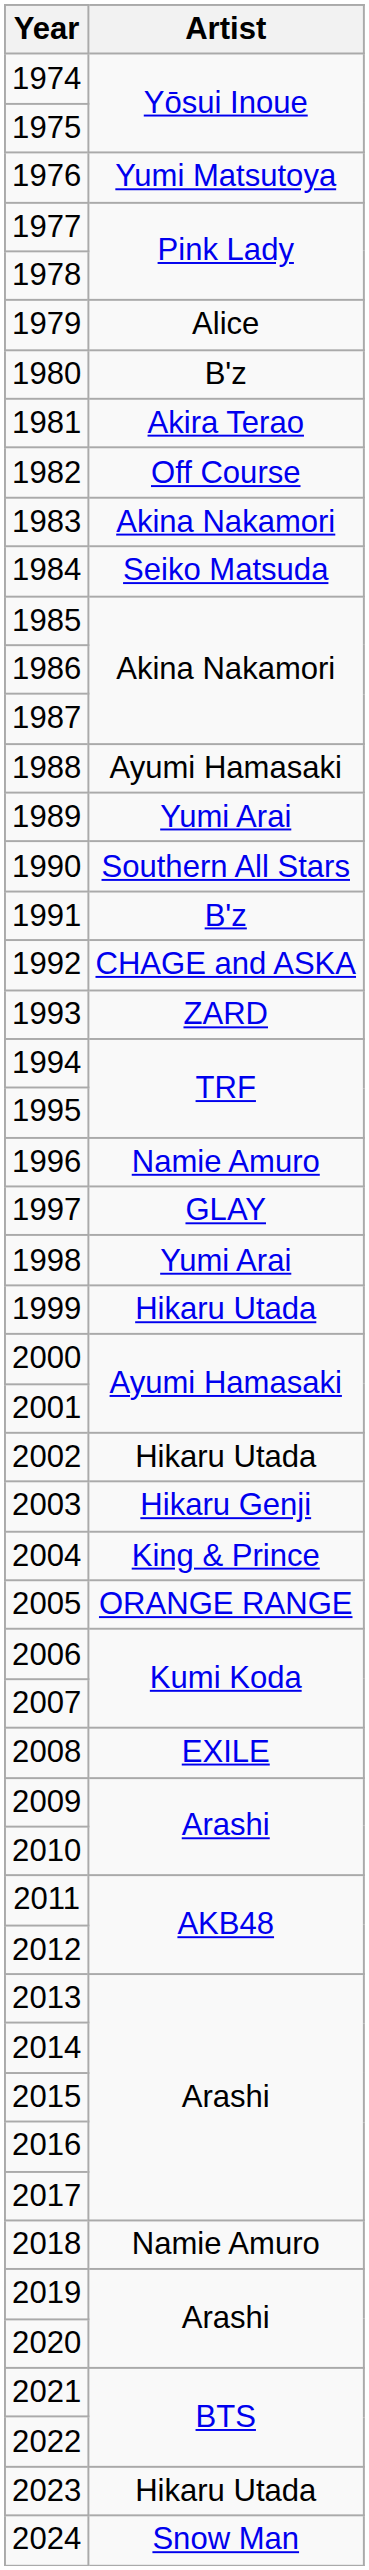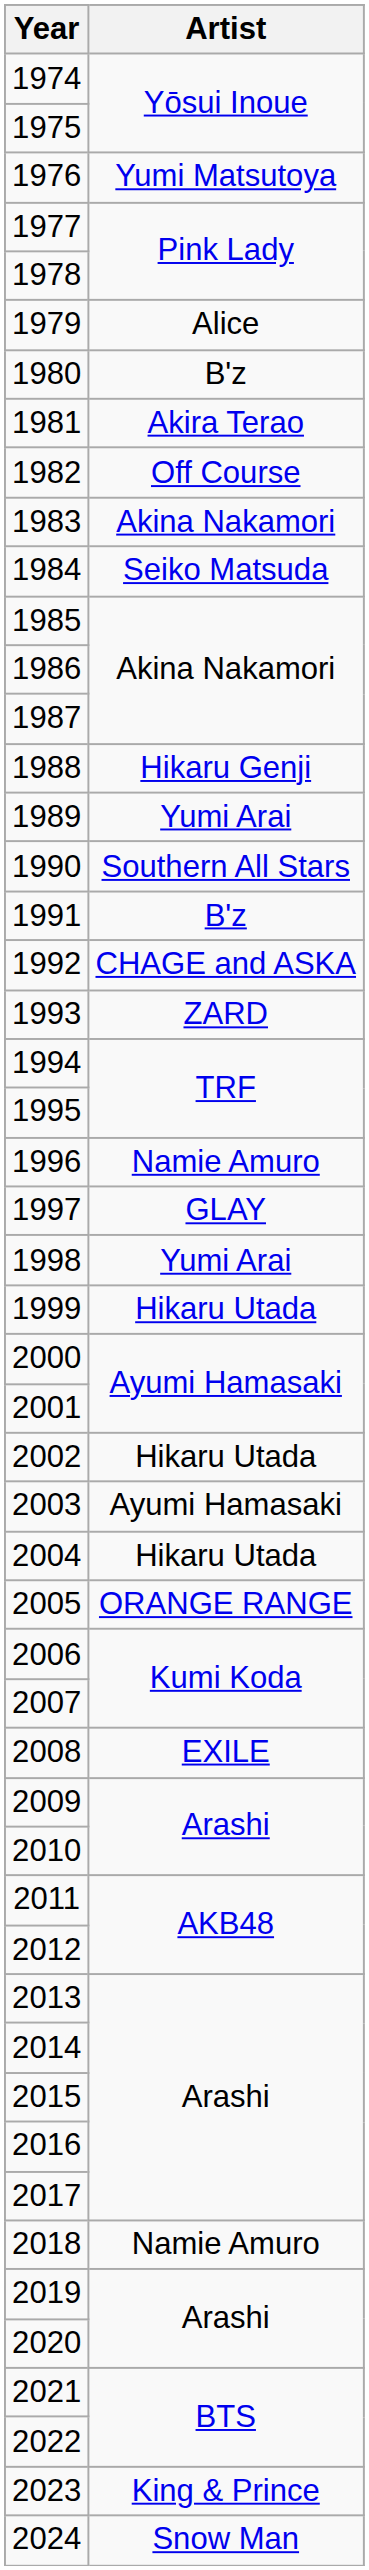 <table class="wikitable" style="text-align: center;">
 <tr>
 <th scope="col">Year</th>
 <th scope="col">Artist</th>
 </tr>
 <tr>
 <td>1974</td>
 <td rowspan="2"><a href='#'>Yōsui Inoue</a></td>
 </tr>
 <tr>
 <td>1975</td>
 </tr>
 <tr>
 <td>1976</td>
 <td><a href='#'>Yumi Matsutoya</a></td>
 </tr>
 <tr>
 <td>1977</td>
 <td rowspan="2"><a href='#'>Pink Lady</a></td>
 </tr>
 <tr>
 <td>1978</td>
 </tr>
 <tr>
 <td>1979</td>
 <td>Alice</td>
 </tr>
 <tr>
 <td>1980</td>
 <td>B'z</td>
 </tr>
 <tr>
 <td>1981</td>
 <td><a href='#'>Akira Terao</a></td>
 </tr>
 <tr>
 <td>1982</td>
 <td><a href='#'>Off Course</a></td>
 </tr>
 <tr>
 <td>1983</td>
 <td><a href='#'>Akina Nakamori</a></td>
 </tr>
 <tr>
 <td>1984</td>
 <td><a href='#'>Seiko Matsuda</a></td>
 </tr>
 <tr>
 <td>1985</td>
 <td rowspan="3">Akina Nakamori</td>
 </tr>
 <tr>
 <td>1986</td>
 </tr>
 <tr>
 <td>1987</td>
 </tr>
 <tr>
 <td>1988</td>
-<td>Ayumi Hamasaki</td>
+<td><a href='#'>Hikaru Genji</a></td>
 </tr>
 <tr>
 <td>1989</td>
 <td><a href='#'>Yumi Arai</a></td>
 </tr>
 <tr>
 <td>1990</td>
 <td><a href='#'>Southern All Stars</a></td>
 </tr>
 <tr>
 <td>1991</td>
 <td><a href='#'>B'z</a></td>
 </tr>
 <tr>
 <td>1992</td>
 <td><a href='#'>CHAGE and ASKA</a></td>
 </tr>
 <tr>
 <td>1993</td>
 <td><a href='#'>ZARD</a></td>
 </tr>
 <tr>
 <td>1994</td>
 <td rowspan="2"><a href='#'>TRF</a></td>
 </tr>
 <tr>
 <td>1995</td>
 </tr>
 <tr>
 <td>1996</td>
 <td><a href='#'>Namie Amuro</a></td>
 </tr>
 <tr>
 <td>1997</td>
 <td><a href='#'>GLAY</a></td>
 </tr>
 <tr>
 <td>1998</td>
 <td><a href='#'>Yumi Arai</a></td>
 </tr>
 <tr>
 <td>1999</td>
 <td><a href='#'>Hikaru Utada</a></td>
 </tr>
 <tr>
 <td>2000</td>
 <td rowspan="2"><a href='#'>Ayumi Hamasaki</a></td>
 </tr>
 <tr>
 <td>2001</td>
 </tr>
 <tr>
 <td>2002</td>
 <td>Hikaru Utada</td>
 </tr>
 <tr>
 <td>2003</td>
-<td><a href='#'>Hikaru Genji</a></td>
+<td>Ayumi Hamasaki</td>
 </tr>
 <tr>
 <td>2004</td>
-<td><a href='#'>King & Prince</a></td>
+<td>Hikaru Utada</td>
 </tr>
 <tr>
 <td>2005</td>
 <td><a href='#'>ORANGE RANGE</a></td>
 </tr>
 <tr>
 <td>2006</td>
 <td rowspan="2"><a href='#'>Kumi Koda</a></td>
 </tr>
 <tr>
 <td>2007</td>
 </tr>
 <tr>
 <td>2008</td>
 <td><a href='#'>EXILE</a></td>
 </tr>
 <tr>
 <td>2009</td>
 <td rowspan="2"><a href='#'>Arashi</a></td>
 </tr>
 <tr>
 <td>2010</td>
 </tr>
 <tr>
 <td>2011</td>
 <td rowspan="2"><a href='#'>AKB48</a></td>
 </tr>
 <tr>
 <td>2012</td>
 </tr>
 <tr>
 <td>2013</td>
 <td rowspan="5">Arashi</td>
 </tr>
 <tr>
 <td>2014</td>
 </tr>
 <tr>
 <td>2015</td>
 </tr>
 <tr>
 <td>2016</td>
 </tr>
 <tr>
 <td>2017</td>
 </tr>
 <tr>
 <td>2018</td>
 <td>Namie Amuro</td>
 </tr>
 <tr>
 <td>2019</td>
 <td rowspan="2">Arashi</td>
 </tr>
 <tr>
 <td>2020</td>
 </tr>
 <tr>
 <td>2021</td>
 <td rowspan="2"><a href='#'>BTS</a></td>
 </tr>
 <tr>
 <td>2022</td>
 </tr>
 <tr>
 <td>2023</td>
-<td>Hikaru Utada</td>
+<td><a href='#'>King & Prince</a></td>
 </tr>
 <tr>
 <td>2024</td>
 <td><a href='#'>Snow Man</a></td>
 </tr>
 </table>
